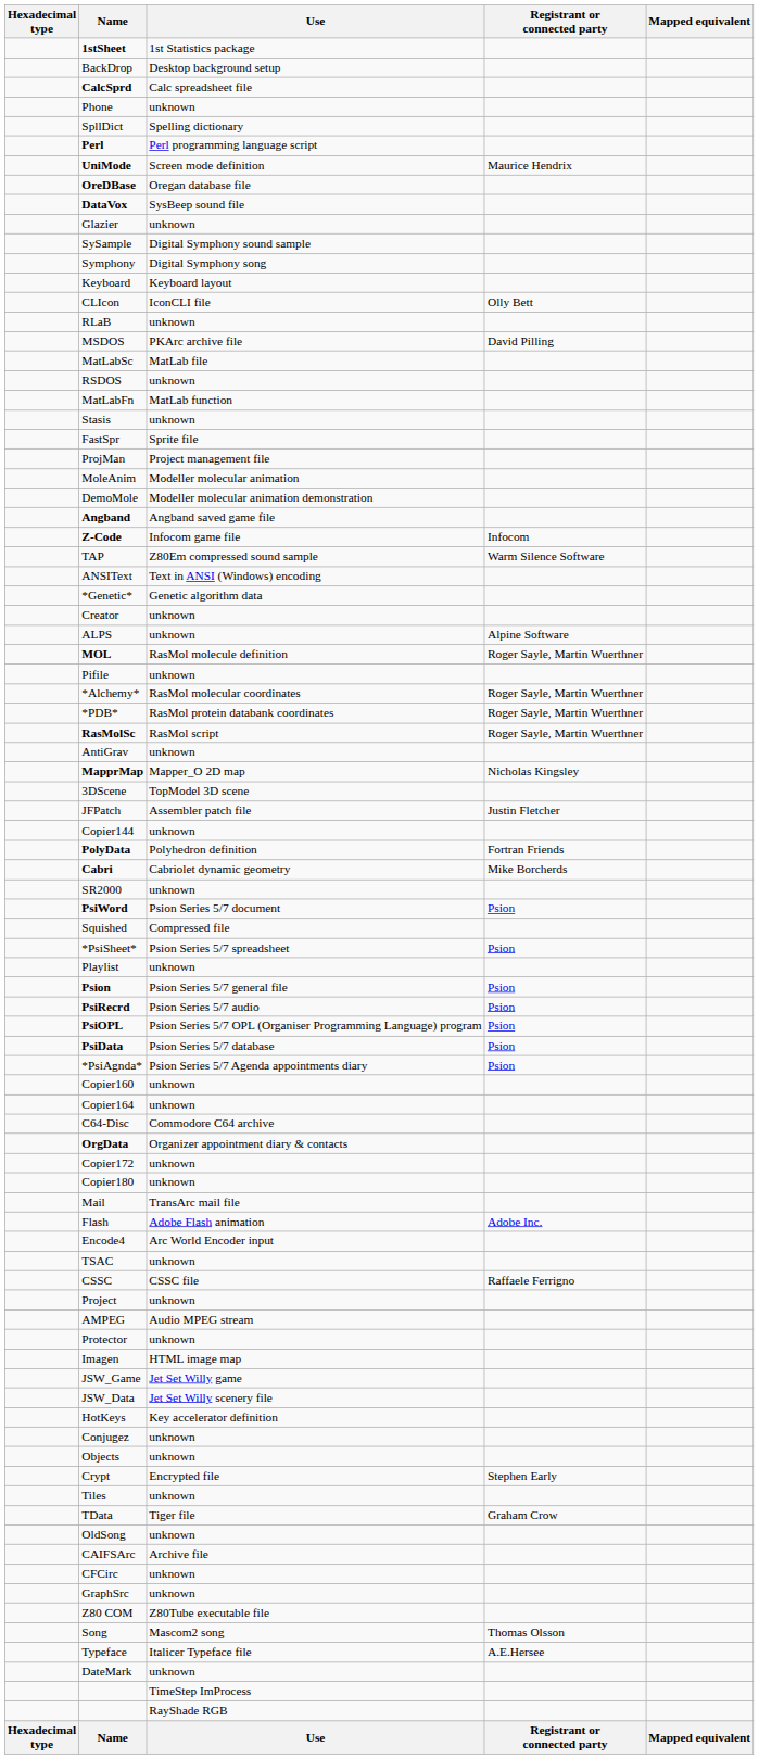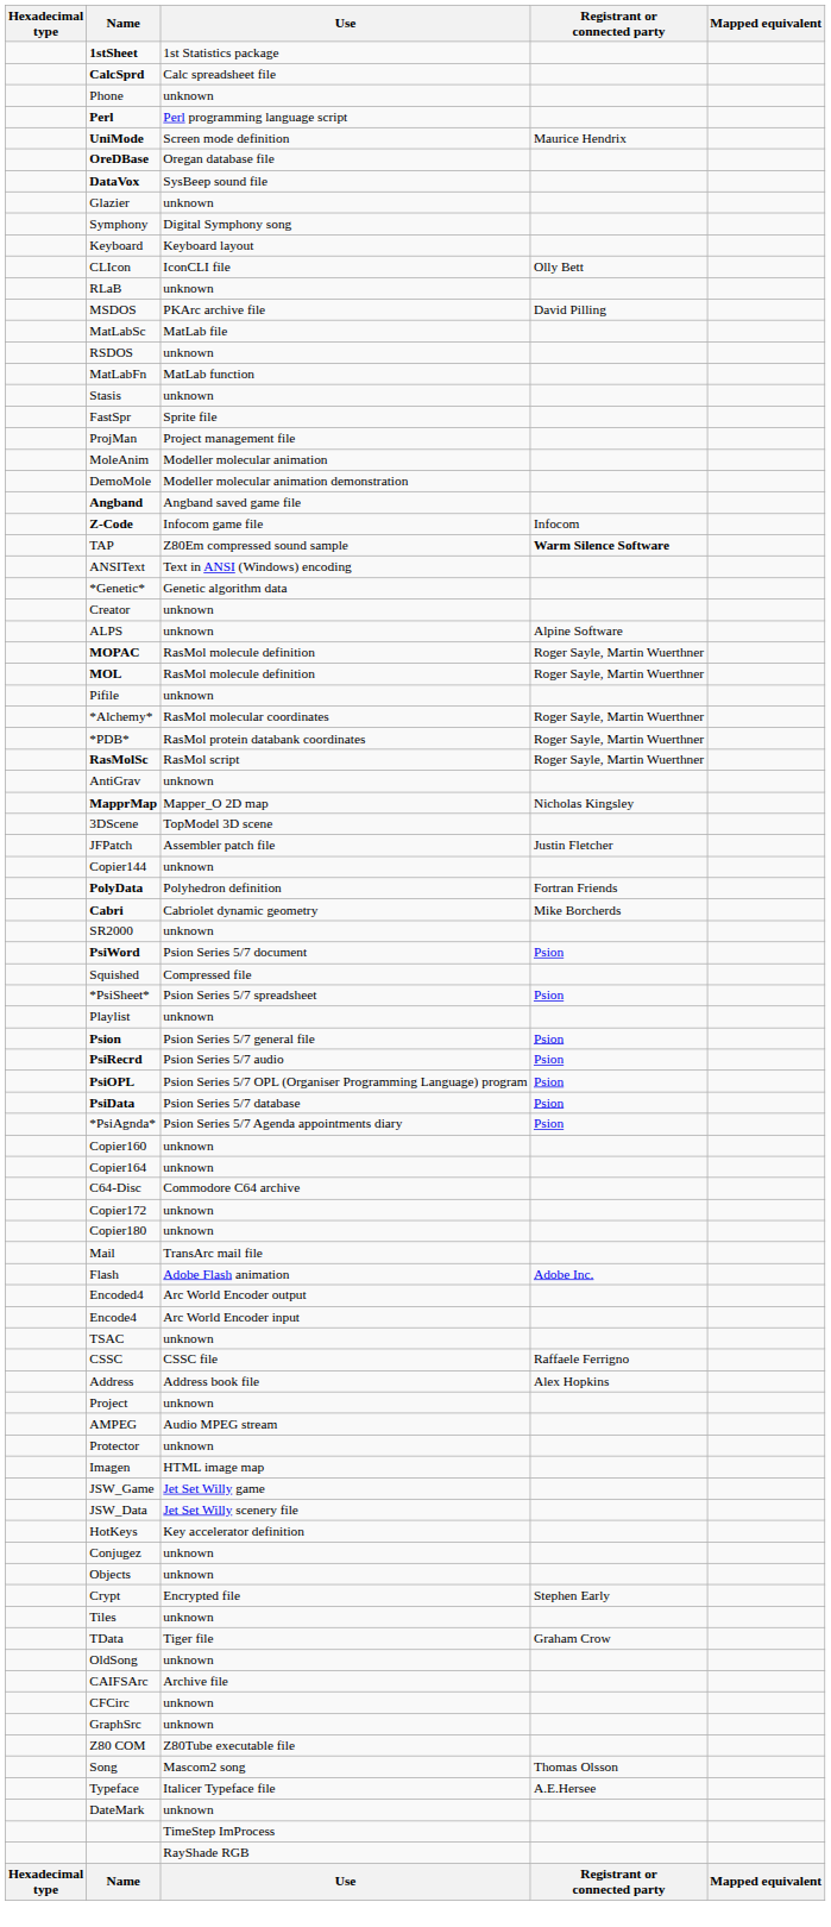 <table class="wikitable sortable" style="width: auto;">
 <tr>
 <th>Hexadecimal<br>type</th>
 <th>Name</th>
 <th>Use</th>
 <th>Registrant or<br>connected party</th>
 <th>Mapped equivalent</th>
 </tr>
 <tr>
 <td></td>
 <td><strong>1stSheet</strong></td>
 <td>1st Statistics package</td>
 <td></td>
 <td></td>
 </tr>
 <tr>
 <td></td>
-<td>BackDrop</td>
-<td>Desktop background setup</td>
-<td></td>
-<td></td>
-</tr>
-<tr>
-<td></td>
 <td><strong>CalcSprd</strong></td>
 <td>Calc spreadsheet file</td>
 <td></td>
 <td></td>
 </tr>
 <tr>
 <td></td>
 <td>Phone</td>
 <td>unknown</td>
-<td></td>
-<td></td>
-</tr>
-<tr>
-<td></td>
-<td>SpllDict</td>
-<td>Spelling dictionary</td>
 <td></td>
 <td></td>
 </tr>
 <tr>
 <td></td>
 <td><strong>Perl</strong></td>
 <td><a href='#'>Perl</a> programming language script</td>
 <td></td>
 <td></td>
 </tr>
 <tr>
 <td></td>
 <td><strong>UniMode</strong></td>
 <td>Screen mode definition</td>
 <td>Maurice Hendrix</td>
 <td></td>
 </tr>
 <tr>
 <td></td>
 <td><strong>OreDBase</strong></td>
 <td>Oregan database file</td>
 <td></td>
 <td></td>
 </tr>
 <tr>
 <td></td>
 <td><strong>DataVox</strong></td>
 <td>SysBeep sound file</td>
 <td></td>
 <td></td>
 </tr>
 <tr>
 <td></td>
 <td>Glazier</td>
 <td>unknown</td>
-<td></td>
-<td></td>
-</tr>
-<tr>
-<td></td>
-<td>SySample</td>
-<td>Digital Symphony sound sample</td>
 <td></td>
 <td></td>
 </tr>
 <tr>
 <td></td>
 <td>Symphony</td>
 <td>Digital Symphony song</td>
 <td></td>
 <td></td>
 </tr>
 <tr>
 <td></td>
 <td>Keyboard</td>
 <td>Keyboard layout</td>
 <td></td>
 <td></td>
 </tr>
 <tr>
 <td></td>
 <td>CLIcon</td>
 <td>IconCLI file</td>
 <td>Olly Bett</td>
 <td></td>
 </tr>
 <tr>
 <td></td>
 <td>RLaB</td>
 <td>unknown</td>
 <td></td>
 <td></td>
 </tr>
 <tr>
 <td></td>
 <td>MSDOS</td>
 <td>PKArc archive file</td>
 <td>David Pilling</td>
 <td></td>
 </tr>
 <tr>
 <td></td>
 <td>MatLabSc</td>
 <td>MatLab file</td>
 <td></td>
 <td></td>
 </tr>
 <tr>
 <td></td>
 <td>RSDOS</td>
 <td>unknown</td>
 <td></td>
 <td></td>
 </tr>
 <tr>
 <td></td>
 <td>MatLabFn</td>
 <td>MatLab function</td>
 <td></td>
 <td></td>
 </tr>
 <tr>
 <td></td>
 <td>Stasis</td>
 <td>unknown</td>
 <td></td>
 <td></td>
 </tr>
 <tr>
 <td></td>
 <td>FastSpr</td>
 <td>Sprite file</td>
 <td></td>
 <td></td>
 </tr>
 <tr>
 <td></td>
 <td>ProjMan</td>
 <td>Project management file</td>
 <td></td>
 <td></td>
 </tr>
 <tr>
 <td></td>
 <td>MoleAnim</td>
 <td>Modeller molecular animation</td>
 <td></td>
 <td></td>
 </tr>
 <tr>
 <td></td>
 <td>DemoMole</td>
 <td>Modeller molecular animation demonstration</td>
 <td></td>
 <td></td>
 </tr>
 <tr>
 <td></td>
 <td><strong>Angband</strong></td>
 <td>Angband saved game file</td>
 <td></td>
 <td></td>
 </tr>
 <tr>
 <td></td>
 <td><strong>Z-Code</strong></td>
 <td>Infocom game file</td>
 <td>Infocom</td>
 <td></td>
 </tr>
 <tr>
 <td></td>
 <td>TAP</td>
 <td>Z80Em compressed sound sample</td>
-<td>Warm Silence Software</td>
+<td><strong>Warm Silence Software</strong></td>
 <td></td>
 </tr>
 <tr>
 <td></td>
 <td>ANSIText</td>
 <td>Text in <a href='#'>ANSI</a> (Windows) encoding</td>
 <td></td>
 <td></td>
 </tr>
 <tr>
 <td></td>
 <td>*Genetic*</td>
 <td>Genetic algorithm data</td>
 <td></td>
 <td></td>
 </tr>
 <tr>
 <td></td>
 <td>Creator</td>
 <td>unknown</td>
 <td></td>
 <td></td>
 </tr>
 <tr>
 <td></td>
 <td>ALPS</td>
 <td>unknown</td>
 <td>Alpine Software</td>
+<td></td>
+</tr>
+<tr>
+<td></td>
+<td><strong>MOPAC</strong></td>
+<td>RasMol molecule definition</td>
+<td>Roger Sayle, Martin Wuerthner</td>
 <td></td>
 </tr>
 <tr>
 <td></td>
 <td><strong>MOL</strong></td>
 <td>RasMol molecule definition</td>
 <td>Roger Sayle, Martin Wuerthner</td>
 <td></td>
 </tr>
 <tr>
 <td></td>
 <td>Pifile</td>
 <td>unknown</td>
 <td></td>
 <td></td>
 </tr>
 <tr>
 <td></td>
 <td>*Alchemy*</td>
 <td>RasMol molecular coordinates</td>
 <td>Roger Sayle, Martin Wuerthner</td>
 <td></td>
 </tr>
 <tr>
 <td></td>
 <td>*PDB*</td>
 <td>RasMol protein databank coordinates</td>
 <td>Roger Sayle, Martin Wuerthner</td>
 <td></td>
 </tr>
 <tr>
 <td></td>
 <td><strong>RasMolSc</strong></td>
 <td>RasMol script</td>
 <td>Roger Sayle, Martin Wuerthner</td>
 <td></td>
 </tr>
 <tr>
 <td></td>
 <td>AntiGrav</td>
 <td>unknown</td>
 <td></td>
 <td></td>
 </tr>
 <tr>
 <td></td>
 <td><strong>MapprMap</strong></td>
 <td>Mapper_O 2D map</td>
 <td>Nicholas Kingsley</td>
 <td></td>
 </tr>
 <tr>
 <td></td>
 <td>3DScene</td>
 <td>TopModel 3D scene</td>
 <td></td>
 <td></td>
 </tr>
 <tr>
 <td></td>
 <td>JFPatch</td>
 <td>Assembler patch file</td>
 <td>Justin Fletcher</td>
 <td></td>
 </tr>
 <tr>
 <td></td>
 <td>Copier144</td>
 <td>unknown</td>
 <td></td>
 <td></td>
 </tr>
 <tr>
 <td></td>
 <td><strong>PolyData</strong></td>
 <td>Polyhedron definition</td>
 <td>Fortran Friends</td>
 <td></td>
 </tr>
 <tr>
 <td></td>
 <td><strong>Cabri</strong></td>
 <td>Cabriolet dynamic geometry</td>
 <td>Mike Borcherds</td>
 <td></td>
 </tr>
 <tr>
 <td></td>
 <td>SR2000</td>
 <td>unknown</td>
 <td></td>
 <td></td>
 </tr>
 <tr>
 <td></td>
 <td><strong>PsiWord</strong></td>
 <td>Psion Series 5/7 document</td>
 <td><a href='#'>Psion</a></td>
 <td></td>
 </tr>
 <tr>
 <td></td>
 <td>Squished</td>
 <td>Compressed file</td>
 <td></td>
 <td></td>
 </tr>
 <tr>
 <td></td>
 <td>*PsiSheet*</td>
 <td>Psion Series 5/7 spreadsheet</td>
 <td><a href='#'>Psion</a></td>
 <td></td>
 </tr>
 <tr>
 <td></td>
 <td>Playlist</td>
 <td>unknown</td>
 <td></td>
 <td></td>
 </tr>
 <tr>
 <td></td>
 <td><strong>Psion</strong></td>
 <td>Psion Series 5/7 general file</td>
 <td><a href='#'>Psion</a></td>
 <td></td>
 </tr>
 <tr>
 <td></td>
 <td><strong>PsiRecrd</strong></td>
 <td>Psion Series 5/7 audio</td>
 <td><a href='#'>Psion</a></td>
 <td></td>
 </tr>
 <tr>
 <td></td>
 <td><strong>PsiOPL</strong></td>
 <td>Psion Series 5/7 OPL (Organiser Programming Language) program</td>
 <td><a href='#'>Psion</a></td>
 <td></td>
 </tr>
 <tr>
 <td></td>
 <td><strong>PsiData</strong></td>
 <td>Psion Series 5/7 database</td>
 <td><a href='#'>Psion</a></td>
 <td></td>
 </tr>
 <tr>
 <td></td>
 <td>*PsiAgnda*</td>
 <td>Psion Series 5/7 Agenda appointments diary</td>
 <td><a href='#'>Psion</a></td>
 <td></td>
 </tr>
 <tr>
 <td></td>
 <td>Copier160</td>
 <td>unknown</td>
 <td></td>
 <td></td>
 </tr>
 <tr>
 <td></td>
 <td>Copier164</td>
 <td>unknown</td>
 <td></td>
 <td></td>
 </tr>
 <tr>
 <td></td>
 <td>C64-Disc</td>
 <td>Commodore C64 archive</td>
 <td></td>
 <td></td>
 </tr>
 <tr>
 <td></td>
-<td><strong>OrgData</strong></td>
-<td>Organizer appointment diary & contacts</td>
-<td></td>
-<td></td>
-</tr>
-<tr>
-<td></td>
 <td>Copier172</td>
 <td>unknown</td>
 <td></td>
 <td></td>
 </tr>
 <tr>
 <td></td>
 <td>Copier180</td>
 <td>unknown</td>
 <td></td>
 <td></td>
 </tr>
 <tr>
 <td></td>
 <td>Mail</td>
 <td>TransArc mail file</td>
 <td></td>
 <td></td>
 </tr>
 <tr>
 <td></td>
 <td>Flash</td>
 <td><a href='#'>Adobe Flash</a> animation</td>
 <td><a href='#'>Adobe Inc.</a></td>
 <td></td>
 </tr>
 <tr>
 <td></td>
+<td>Encoded4</td>
+<td>Arc World Encoder output</td>
+<td></td>
+<td></td>
+</tr>
+<tr>
+<td></td>
 <td>Encode4</td>
 <td>Arc World Encoder input</td>
 <td></td>
 <td></td>
 </tr>
 <tr>
 <td></td>
 <td>TSAC</td>
 <td>unknown</td>
 <td></td>
 <td></td>
 </tr>
 <tr>
 <td></td>
 <td>CSSC</td>
 <td>CSSC file</td>
 <td>Raffaele Ferrigno</td>
+<td></td>
+</tr>
+<tr>
+<td></td>
+<td>Address</td>
+<td>Address book file</td>
+<td>Alex Hopkins</td>
 <td></td>
 </tr>
 <tr>
 <td></td>
 <td>Project</td>
 <td>unknown</td>
 <td></td>
 <td></td>
 </tr>
 <tr>
 <td></td>
 <td>AMPEG</td>
 <td>Audio MPEG stream</td>
 <td></td>
 <td></td>
 </tr>
 <tr>
 <td></td>
 <td>Protector</td>
 <td>unknown</td>
 <td></td>
 <td></td>
 </tr>
 <tr>
 <td></td>
 <td>Imagen</td>
 <td>HTML image map</td>
 <td></td>
 <td></td>
 </tr>
 <tr>
 <td></td>
 <td>JSW_Game</td>
 <td><a href='#'>Jet Set Willy</a> game</td>
 <td></td>
 <td></td>
 </tr>
 <tr>
 <td></td>
 <td>JSW_Data</td>
 <td><a href='#'>Jet Set Willy</a> scenery file</td>
 <td></td>
 <td></td>
 </tr>
 <tr>
 <td></td>
 <td>HotKeys</td>
 <td>Key accelerator definition</td>
 <td></td>
 <td></td>
 </tr>
 <tr>
 <td></td>
 <td>Conjugez</td>
 <td>unknown</td>
 <td></td>
 <td></td>
 </tr>
 <tr>
 <td></td>
 <td>Objects</td>
 <td>unknown</td>
 <td></td>
 <td></td>
 </tr>
 <tr>
 <td></td>
 <td>Crypt</td>
 <td>Encrypted file</td>
 <td>Stephen Early</td>
 <td></td>
 </tr>
 <tr>
 <td></td>
 <td>Tiles</td>
 <td>unknown</td>
 <td></td>
 <td></td>
 </tr>
 <tr>
 <td></td>
 <td>TData</td>
 <td>Tiger file</td>
 <td>Graham Crow</td>
 <td></td>
 </tr>
 <tr>
 <td></td>
 <td>OldSong</td>
 <td>unknown</td>
 <td></td>
 <td></td>
 </tr>
 <tr>
 <td></td>
 <td>CAIFSArc</td>
 <td>Archive file</td>
 <td></td>
 <td></td>
 </tr>
 <tr>
 <td></td>
 <td>CFCirc</td>
 <td>unknown</td>
 <td></td>
 <td></td>
 </tr>
 <tr>
 <td></td>
 <td>GraphSrc</td>
 <td>unknown</td>
 <td></td>
 <td></td>
 </tr>
 <tr>
 <td></td>
 <td>Z80 COM</td>
 <td>Z80Tube executable file</td>
 <td></td>
 <td></td>
 </tr>
 <tr>
 <td></td>
 <td>Song</td>
 <td>Mascom2 song</td>
 <td>Thomas Olsson</td>
 <td></td>
 </tr>
 <tr>
 <td></td>
 <td>Typeface</td>
 <td>Italicer Typeface file</td>
 <td>A.E.Hersee</td>
 <td></td>
 </tr>
 <tr>
 <td></td>
 <td>DateMark</td>
 <td>unknown</td>
 <td></td>
 <td></td>
 </tr>
 <tr>
 <td></td>
 <td></td>
 <td>TimeStep ImProcess</td>
 <td></td>
 <td></td>
 </tr>
 <tr>
 <td></td>
 <td></td>
 <td>RayShade RGB</td>
 <td></td>
 <td></td>
 </tr>
 <tr>
 <th>Hexadecimal<br>type</th>
 <th>Name</th>
 <th>Use</th>
 <th>Registrant or<br>connected party</th>
 <th>Mapped equivalent</th>
 </tr>
 </table>
